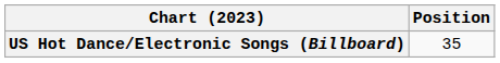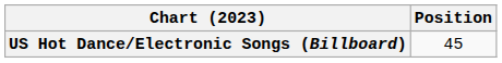 <table class="wikitable plainrowheaders" style="text-align:center">
 <tr>
 <th scope="col">Chart (2023)</th>
 <th scope="col">Position</th>
 </tr>
 <tr>
 <th scope="row">US Hot Dance/Electronic Songs (<em>Billboard</em>)</th>
-<td>35</td>
+<td>45</td>
 </tr>
 </table>
